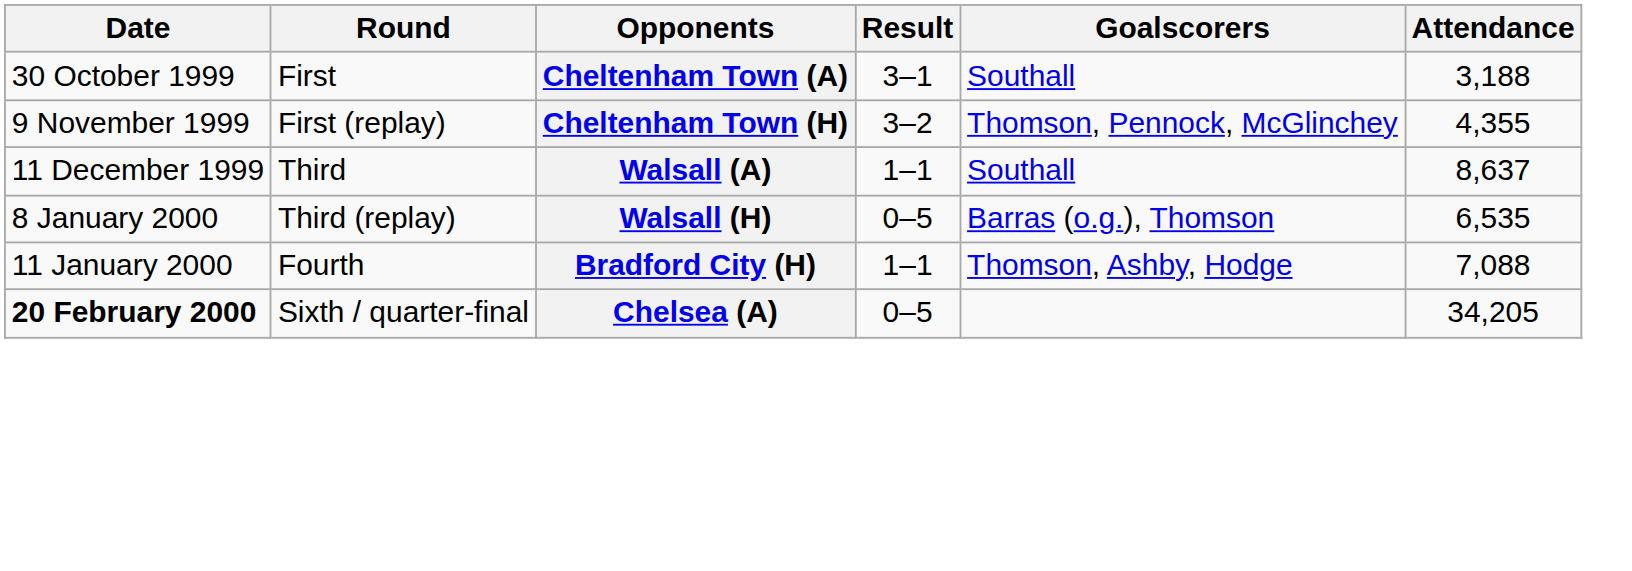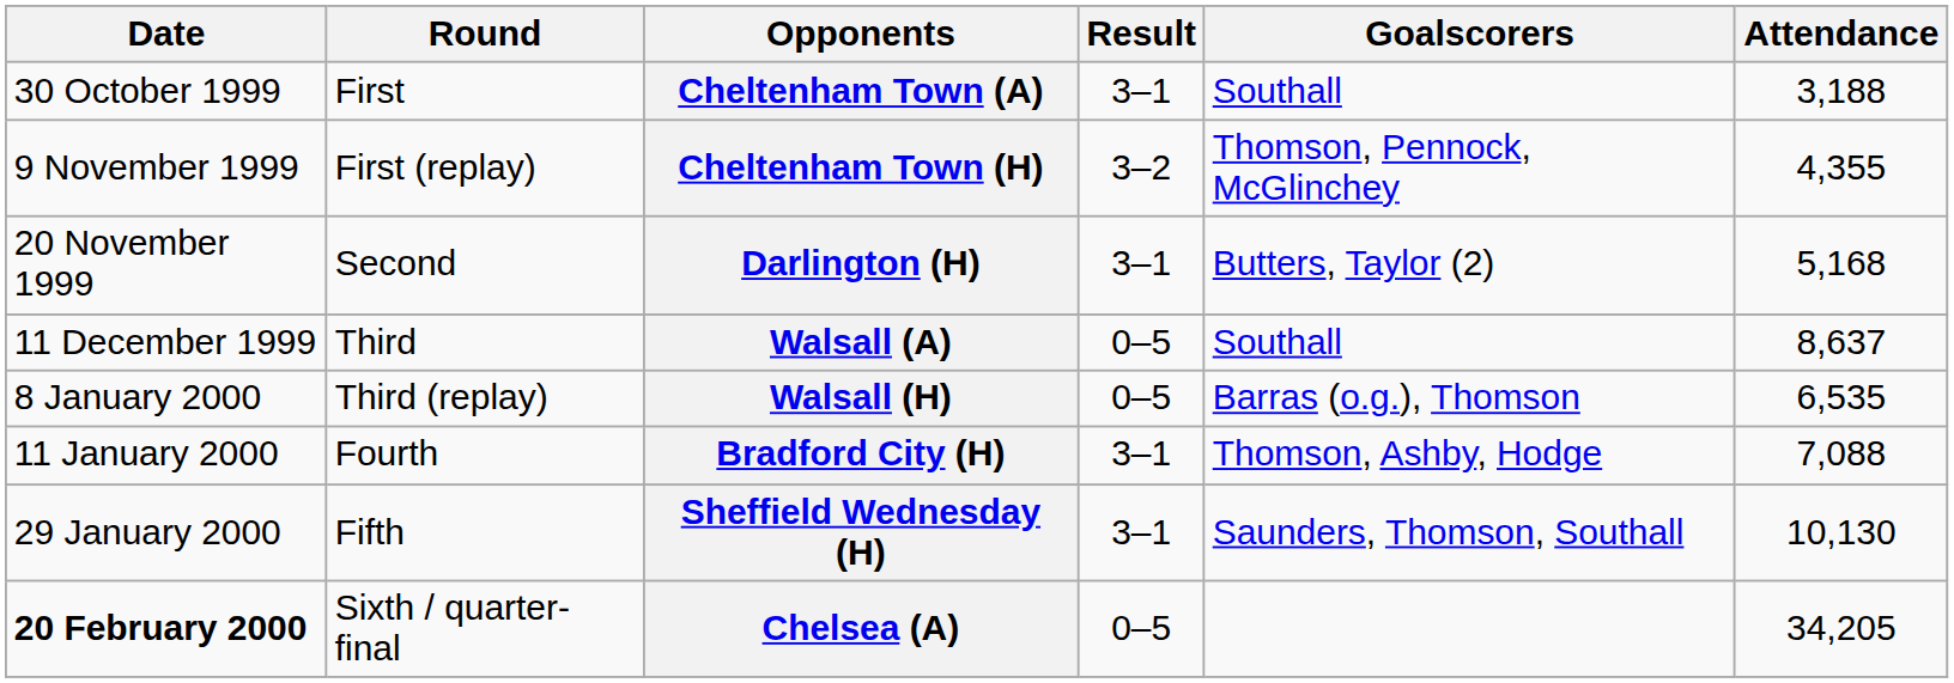 <table class="wikitable plainrowheaders sortable">
 <tr>
 <th scope=col>Date</th>
 <th scope=col>Round</th>
 <th scope=col>Opponents</th>
 <th scope=col>Result</th>
 <th scope=col class=unsortable>Goalscorers</th>
 <th scope=col>Attendance</th>
 </tr>
 <tr>
 <td>30 October 1999</td>
 <td>First</td>
 <th scope=row><a href='#'>Cheltenham Town</a> (A)</th>
 <td align=center>3–1</td>
 <td><a href='#'>Southall</a></td>
 <td align=center>3,188</td>
 </tr>
 <tr>
 <td>9 November 1999</td>
 <td>First (replay)</td>
 <th scope=row><a href='#'>Cheltenham Town</a> (H)</th>
 <td align=center>3–2</td>
 <td><a href='#'>Thomson</a>, <a href='#'>Pennock</a>, <a href='#'>McGlinchey</a></td>
 <td align=center>4,355</td>
 </tr>
 <tr>
+<td>20 November 1999</td>
+<td>Second</td>
+<th scope=row><a href='#'>Darlington</a> (H)</th>
+<td align=center>3–1</td>
+<td><a href='#'>Butters</a>, <a href='#'>Taylor</a> (2)</td>
+<td align=center>5,168</td>
+</tr>
+<tr>
 <td>11 December 1999</td>
 <td>Third</td>
 <th scope=row><a href='#'>Walsall</a> (A)</th>
-<td align=center>1–1</td>
+<td align=center>0–5</td>
 <td><a href='#'>Southall</a></td>
 <td align=center>8,637</td>
 </tr>
 <tr>
 <td>8 January 2000</td>
 <td>Third (replay)</td>
 <th scope=row><a href='#'>Walsall</a> (H)</th>
 <td align=center>0–5</td>
 <td><a href='#'>Barras</a> (<a href='#'>o.g.</a>), <a href='#'>Thomson</a></td>
 <td align=center>6,535</td>
 </tr>
 <tr>
 <td>11 January 2000</td>
 <td>Fourth</td>
 <th scope=row><a href='#'>Bradford City</a> (H)</th>
-<td align=center>1–1</td>
+<td align=center>3–1</td>
 <td><a href='#'>Thomson</a>, <a href='#'>Ashby</a>, <a href='#'>Hodge</a></td>
 <td align=center>7,088</td>
+</tr>
+<tr>
+<td>29 January 2000</td>
+<td>Fifth</td>
+<th scope=row><a href='#'>Sheffield Wednesday</a> (H)</th>
+<td align=center>3–1</td>
+<td><a href='#'>Saunders</a>, <a href='#'>Thomson</a>, <a href='#'>Southall</a></td>
+<td align=center>10,130</td>
 </tr>
 <tr>
 <td><strong>20 February 2000</strong></td>
 <td>Sixth / quarter-final</td>
 <th scope=row><a href='#'>Chelsea</a> (A)</th>
 <td align=center>0–5</td>
 <td></td>
 <td align=center>34,205</td>
 </tr>
 </table>
